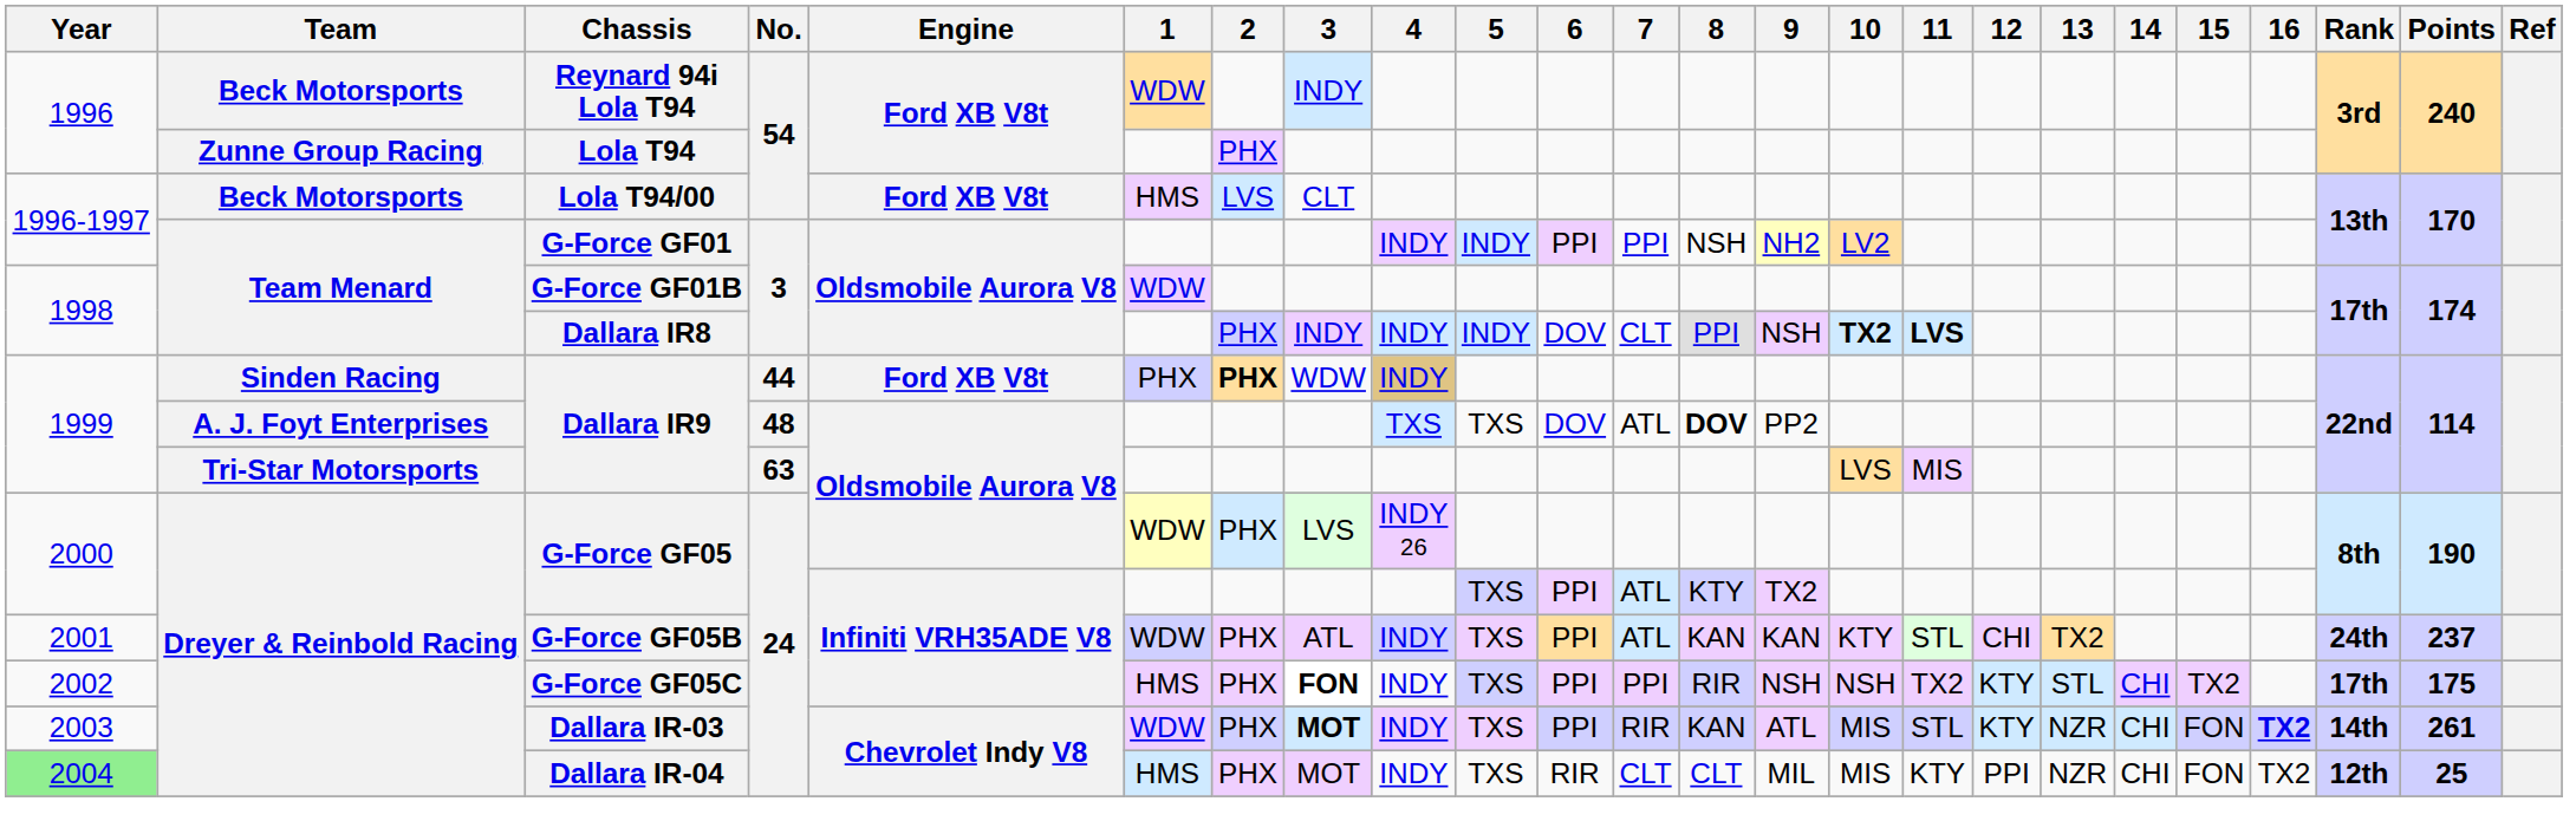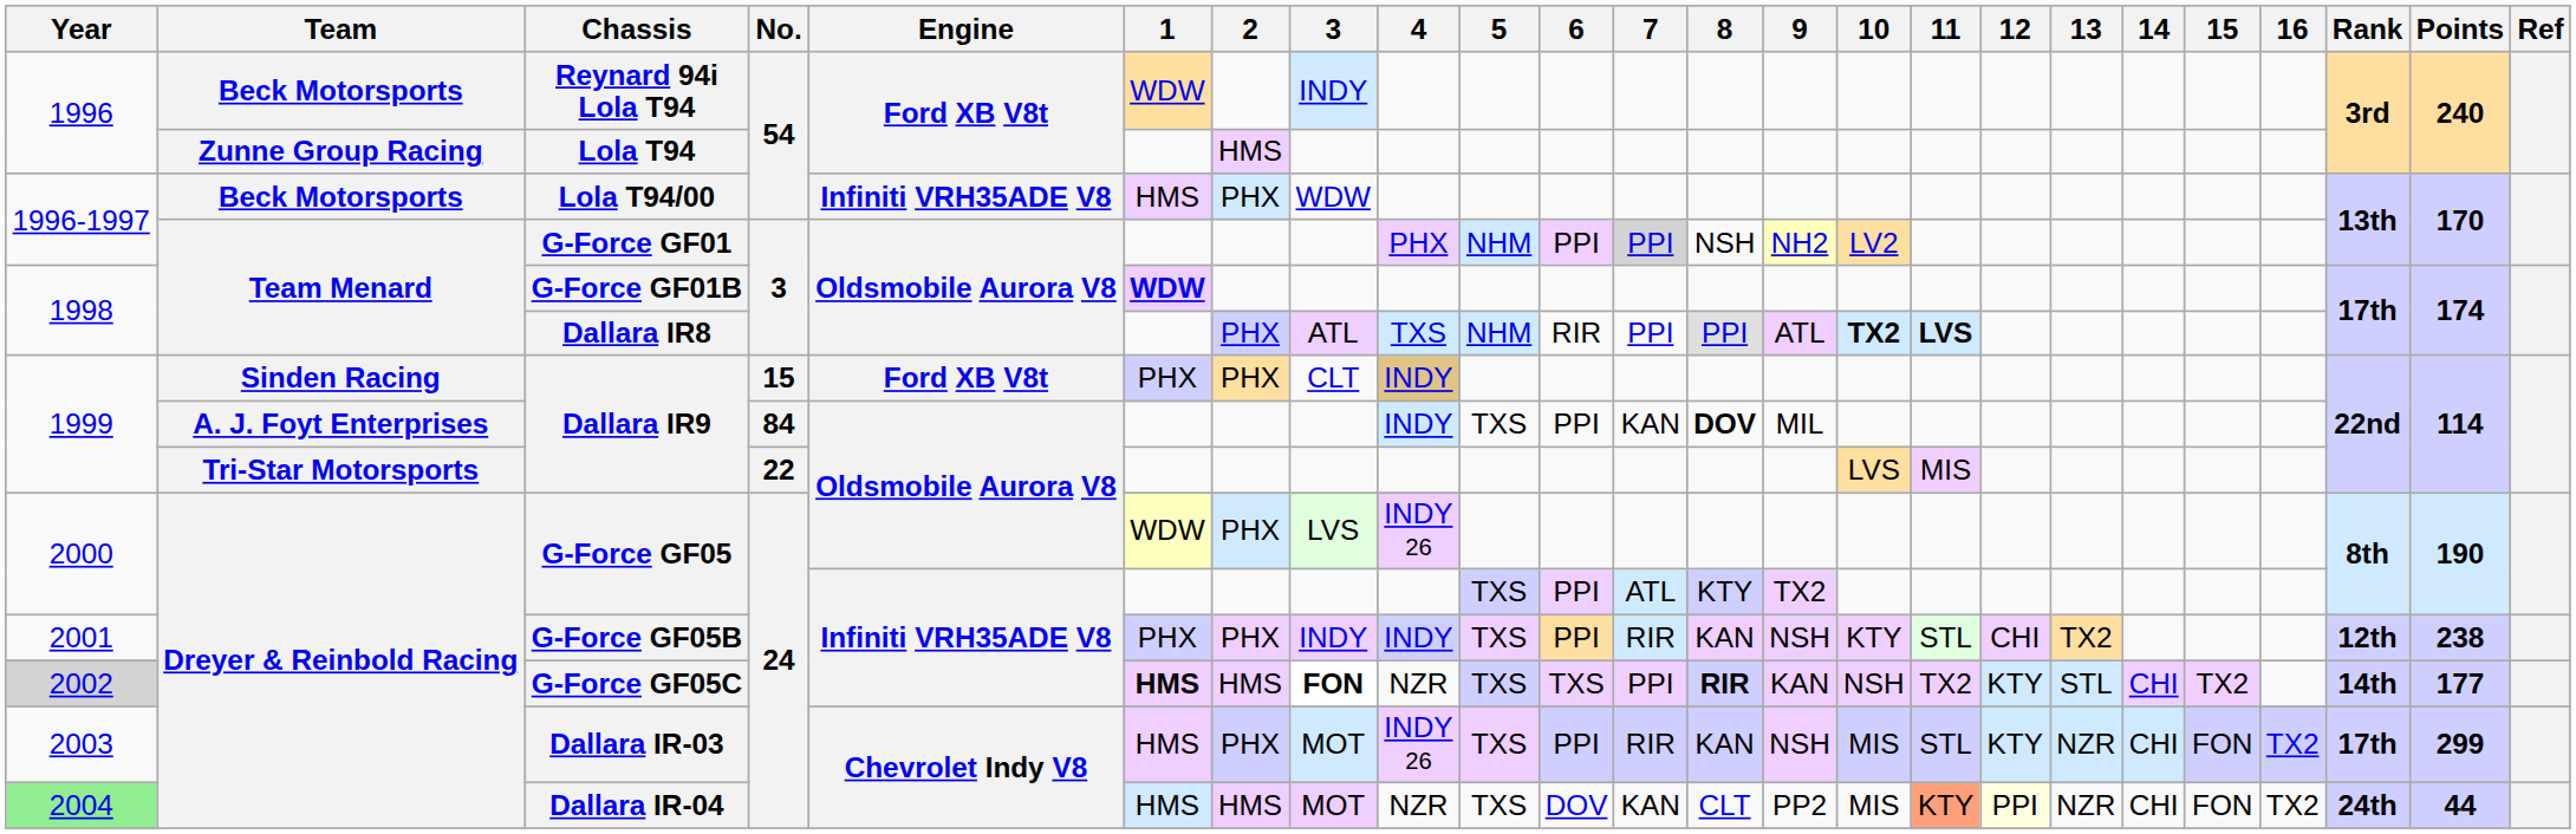 <table class="wikitable" style="text-align:center; font-size:90%">
 <tr>
 <th>Year</th>
 <th>Team</th>
 <th>Chassis</th>
 <th>No.</th>
 <th>Engine</th>
 <th>1</th>
 <th>2</th>
 <th>3</th>
 <th>4</th>
 <th>5</th>
 <th>6</th>
 <th>7</th>
 <th>8</th>
 <th>9</th>
 <th>10</th>
 <th>11</th>
 <th>12</th>
 <th>13</th>
 <th>14</th>
 <th>15</th>
 <th>16</th>
 <th>Rank</th>
 <th>Points</th>
 <th>Ref</th>
 </tr>
 <tr>
 <td rowspan=2><a href='#'>1996</a></td>
 <th rowspan=1><a href='#'>Beck Motorsports</a></th>
 <th><a href='#'>Reynard</a> 94i<small></small><br> <a href='#'>Lola</a> T94<small></small></th>
 <th rowspan=3>54</th>
 <th rowspan=2><a href='#'>Ford</a> <a href='#'>XB</a> <a href='#'>V8</a><a href='#'>t</a></th>
 <td style="background:#FFDF9F;"><a href='#'>WDW</a><br></td>
 <td></td>
 <td style="background:#CFEAFF;"><a href='#'>INDY</a><br></td>
 <td></td>
 <td></td>
 <td></td>
 <td></td>
 <td></td>
 <td></td>
 <td></td>
 <td></td>
 <td></td>
 <td></td>
 <td></td>
 <td></td>
 <td></td>
 <td rowspan=2 style="background:#FFDF9F;"><strong>3rd</strong></td>
 <td rowspan=2 style="background:#FFDF9F;"><strong>240</strong></td>
 <th rowspan=2></th>
 </tr>
 <tr>
 <th rowspan=1><a href='#'>Zunne Group Racing</a></th>
 <th><a href='#'>Lola</a> T94</th>
 <td></td>
-<td style="background:#EFCFFF;"><a href='#'>PHX</a><br></td>
+<td style="background:#EFCFFF;">HMS<br></td>
 <td></td>
 <td></td>
 <td></td>
 <td></td>
 <td></td>
 <td></td>
 <td></td>
 <td></td>
 <td></td>
 <td></td>
 <td></td>
 <td></td>
 <td></td>
 <td></td>
 </tr>
 <tr>
 <td rowspan=2><a href='#'>1996-1997</a></td>
 <th><a href='#'>Beck Motorsports</a></th>
 <th><a href='#'>Lola</a> T94/00</th>
-<th><a href='#'>Ford</a> <a href='#'>XB</a> <a href='#'>V8</a><a href='#'>t</a></th>
+<th><a href='#'>Infiniti</a> <a href='#'>VRH35ADE</a> <a href='#'>V8</a></th>
 <td style="background:#EFCFFF;">HMS<br></td>
-<td style="background:#CFEAFF;"><a href='#'>LVS</a><br></td>
-<td><a href='#'>CLT</a><br></td>
+<td style="background:#CFEAFF;">PHX<br></td>
+<td><a href='#'>WDW</a></td>
 <td></td>
 <td></td>
 <td></td>
 <td></td>
 <td></td>
 <td></td>
 <td></td>
 <td></td>
 <td></td>
 <td></td>
 <td></td>
 <td></td>
 <td></td>
 <td rowspan=2 style="background:#CFCFFF;"><strong>13th</strong></td>
 <td rowspan=2 style="background:#CFCFFF;"><strong>170</strong></td>
 <th rowspan=2></th>
 </tr>
 <tr>
 <th rowspan=3><a href='#'>Team Menard</a></th>
 <th><a href='#'>G-Force</a> GF01</th>
 <th rowspan=3>3</th>
 <th rowspan=3><a href='#'>Oldsmobile</a> <a href='#'>Aurora</a> <a href='#'>V8</a></th>
 <td></td>
 <td></td>
 <td></td>
-<td style="background:#EFCFFF;"><a href='#'>INDY</a><br></td>
-<td style="background:#CFEAFF;"><a href='#'>INDY</a><br></td>
+<td style="background:#EFCFFF;"><a href='#'>PHX</a><br></td>
+<td style="background:#CFEAFF;"><a href='#'>NHM</a><br></td>
 <td style="background:#EFCFFF;">PPI<br></td>
-<td><a href='#'>PPI</a></td>
+<td style="background: lightgrey;"><a href='#'>PPI</a></td>
 <td>NSH</td>
 <td style="background:#FFFFBF;"><a href='#'>NH2</a><br></td>
 <td style="background:#FFDF9F;"><a href='#'>LV2</a><br></td>
 <td></td>
 <td></td>
 <td></td>
 <td></td>
 <td></td>
 <td></td>
 </tr>
 <tr>
 <td rowspan=2><a href='#'>1998</a></td>
 <th><a href='#'>G-Force</a> GF01B</th>
-<td style="background:#EFCFFF;"><a href='#'>WDW</a><br></td>
+<td style="background:#EFCFFF;"><strong><a href='#'>WDW</a><br></strong></td>
 <td></td>
 <td></td>
 <td></td>
 <td></td>
 <td></td>
 <td></td>
 <td></td>
 <td></td>
 <td></td>
 <td></td>
 <td></td>
 <td></td>
 <td></td>
 <td></td>
 <td></td>
 <td rowspan=2 style="background:#CFCFFF;"><strong>17th</strong></td>
 <td rowspan=2 style="background:#CFCFFF;"><strong>174</strong></td>
 <th rowspan=2></th>
 </tr>
 <tr>
 <th><a href='#'>Dallara</a> IR8</th>
 <td></td>
 <td style="background:#CFCFFF;"><a href='#'>PHX</a><br></td>
-<td style="background:#EFCFFF;"><a href='#'>INDY</a><br></td>
-<td style="background:#CFEAFF;"><a href='#'>INDY</a><br></td>
-<td style="background:#CFEAFF;"><a href='#'>INDY</a><br></td>
-<td><a href='#'>DOV</a></td>
-<td><a href='#'>CLT</a></td>
+<td style="background:#EFCFFF;">ATL<br></td>
+<td style="background:#CFEAFF;"><a href='#'>TXS</a><br></td>
+<td style="background:#CFEAFF;"><a href='#'>NHM</a><br></td>
+<td>RIR</td>
+<td><a href='#'>PPI</a></td>
 <td style="background:#DFDFDF;"><a href='#'>PPI</a><br></td>
-<td style="background:#EFCFFF;">NSH<br></td>
+<td style="background:#EFCFFF;">ATL<br></td>
 <td style="background:#CFEAFF;"><strong>TX2<br></strong></td>
 <td style="background:#CFEAFF;"><strong>LVS<br></strong></td>
 <td></td>
 <td></td>
 <td></td>
 <td></td>
 <td></td>
 </tr>
 <tr>
 <td rowspan=3><a href='#'>1999</a></td>
 <th><a href='#'>Sinden Racing</a></th>
 <th rowspan=3><a href='#'>Dallara</a> IR9</th>
-<th>44</th>
+<th>15</th>
 <th><a href='#'>Ford</a> <a href='#'>XB</a> <a href='#'>V8</a><a href='#'>t</a></th>
 <td style="background:#CFCFFF;">PHX<br></td>
-<td style="background:#FFDF9F;"><strong>PHX<br></strong></td>
-<td><a href='#'>WDW</a></td>
+<td style="background:#FFDF9F;">PHX<br></td>
+<td><a href='#'>CLT</a><br></td>
 <td style="background:#DFC484;"><a href='#'>INDY</a><br></td>
 <td></td>
 <td></td>
 <td></td>
 <td></td>
 <td></td>
 <td></td>
 <td></td>
 <td></td>
 <td></td>
 <td></td>
 <td></td>
 <td></td>
 <td rowspan=3 style="background:#CFCFFF;"><strong>22nd</strong></td>
 <td rowspan=3 style="background:#CFCFFF;"><strong>114</strong></td>
 <th rowspan=3></th>
 </tr>
 <tr>
 <th><a href='#'>A. J. Foyt Enterprises</a></th>
-<th>48</th>
+<th>84</th>
 <th rowspan=3><a href='#'>Oldsmobile</a> <a href='#'>Aurora</a> <a href='#'>V8</a></th>
 <td></td>
 <td></td>
 <td></td>
-<td style="background:#CFEAFF;"><a href='#'>TXS</a><br></td>
+<td style="background:#CFEAFF;"><a href='#'>INDY</a><br></td>
 <td>TXS</td>
-<td><a href='#'>DOV</a></td>
-<td>ATL</td>
+<td>PPI</td>
+<td>KAN</td>
 <td><strong>DOV</strong></td>
-<td>PP2</td>
+<td>MIL</td>
 <td></td>
 <td></td>
 <td></td>
 <td></td>
 <td></td>
 <td></td>
 <td></td>
 </tr>
 <tr>
 <th><a href='#'>Tri-Star Motorsports</a></th>
-<th>63</th>
+<th>22</th>
 <td></td>
 <td></td>
 <td></td>
 <td></td>
 <td></td>
 <td></td>
 <td></td>
 <td></td>
 <td></td>
 <td style="background:#FFDF9F;">LVS<br></td>
 <td style="background:#EFCFFF;">MIS<br></td>
 <td></td>
 <td></td>
 <td></td>
 <td></td>
 <td></td>
 </tr>
 <tr>
 <td rowspan=2><a href='#'>2000</a></td>
 <th rowspan=6><a href='#'>Dreyer & Reinbold Racing</a></th>
 <th rowspan=2><a href='#'>G-Force</a> GF05</th>
 <th rowspan=6>24</th>
 <td style="background:#FFFFBF;">WDW<br></td>
 <td style="background:#CFEAFF;">PHX<br></td>
 <td style="background:#DFFFDF;">LVS<br></td>
 <td style="background:#EFCFFF;"><a href='#'>INDY</a><br><small>26</small></td>
 <td></td>
 <td></td>
 <td></td>
 <td></td>
 <td></td>
 <td></td>
 <td></td>
 <td></td>
 <td></td>
 <td></td>
 <td></td>
 <td></td>
 <td rowspan=2 style="background:#CFEAFF;"><strong>8th</strong></td>
 <td rowspan=2 style="background:#CFEAFF;"><strong>190</strong></td>
 <th rowspan=2></th>
 </tr>
 <tr>
 <th rowspan=3><a href='#'>Infiniti</a> <a href='#'>VRH35ADE</a> <a href='#'>V8</a></th>
 <td></td>
 <td></td>
 <td></td>
 <td></td>
 <td style="background:#CFCFFF;">TXS<br></td>
 <td style="background:#EFCFFF;">PPI<br></td>
 <td style="background:#CFEAFF;">ATL<br></td>
 <td style="background:#CFCFFF;">KTY<br></td>
 <td style="background:#EFCFFF;">TX2<br></td>
 <td></td>
 <td></td>
 <td></td>
 <td></td>
 <td></td>
 <td></td>
 <td></td>
 </tr>
 <tr>
 <td><a href='#'>2001</a></td>
 <th><a href='#'>G-Force</a> GF05B</th>
-<td style="background:#CFCFFF;">WDW<br></td>
+<td style="background:#CFCFFF;">PHX<br></td>
 <td style="background:#EFCFFF;">PHX<br></td>
-<td style="background:#EFCFFF;">ATL<br></td>
+<td style="background:#EFCFFF;"><a href='#'>INDY</a><br></td>
 <td style="background:#CFCFFF;"><a href='#'>INDY</a><br></td>
 <td style="background:#EFCFFF;">TXS<br></td>
 <td style="background:#FFDF9F;">PPI<br></td>
-<td style="background:#CFEAFF;">ATL<br></td>
+<td style="background:#CFEAFF;">RIR<br></td>
 <td style="background:#EFCFFF;">KAN<br></td>
-<td style="background:#EFCFFF;">KAN<br></td>
+<td style="background:#EFCFFF;">NSH<br></td>
 <td style="background:#EFCFFF;">KTY<br></td>
 <td style="background:#DFFFDF;">STL<br></td>
 <td style="background:#EFCFFF;">CHI<br></td>
 <td style="background:#FFDF9F;">TX2<br></td>
 <td></td>
 <td></td>
 <td></td>
-<td style="background:#CFCFFF;"><strong>24th</strong></td>
-<td style="background:#CFCFFF;"><strong>237</strong></td>
+<td style="background:#CFCFFF;"><strong>12th</strong></td>
+<td style="background:#CFCFFF;"><strong>238</strong></td>
 <th></th>
 </tr>
 <tr>
-<td><a href='#'>2002</a></td>
+<td style="background: lightgrey;"><a href='#'>2002</a></td>
 <th><a href='#'>G-Force</a> GF05C</th>
+<td style="background:#EFCFFF;"><strong>HMS<br></strong></td>
 <td style="background:#EFCFFF;">HMS<br></td>
-<td style="background:#EFCFFF;">PHX<br></td>
 <td style="background:#FFFFFF;"><strong>FON<br></strong></td>
-<td><a href='#'>INDY</a></td>
+<td>NZR</td>
 <td style="background:#CFCFFF;">TXS<br></td>
+<td style="background:#EFCFFF;">TXS<br></td>
 <td style="background:#EFCFFF;">PPI<br></td>
-<td style="background:#EFCFFF;">PPI<br></td>
-<td style="background:#CFCFFF;">RIR<br></td>
-<td style="background:#EFCFFF;">NSH<br></td>
+<td style="background:#CFCFFF;"><strong>RIR<br></strong></td>
+<td style="background:#EFCFFF;">KAN<br></td>
 <td style="background:#EFCFFF;">NSH<br></td>
 <td style="background:#EFCFFF;">TX2<br></td>
 <td style="background:#CFEAFF;">KTY<br></td>
 <td style="background:#CFEAFF;">STL<br></td>
 <td style="background:#EFCFFF;"><a href='#'>CHI</a><br></td>
 <td style="background:#EFCFFF;">TX2<br></td>
 <td></td>
-<td style="background:#CFCFFF;"><strong>17th</strong></td>
-<td style="background:#CFCFFF;"><strong>175</strong></td>
+<td style="background:#CFCFFF;"><strong>14th</strong></td>
+<td style="background:#CFCFFF;"><strong>177</strong></td>
 <th></th>
 </tr>
 <tr>
 <td><a href='#'>2003</a></td>
 <th><a href='#'>Dallara</a> IR-03</th>
 <th rowspan=2><a href='#'>Chevrolet</a> Indy <a href='#'>V8</a></th>
-<td style="background:#EFCFFF;"><a href='#'>WDW</a><br></td>
+<td style="background:#EFCFFF;">HMS<br></td>
 <td style="background:#CFCFFF;">PHX<br></td>
-<td style="background:#CFEAFF;"><strong>MOT<br></strong></td>
-<td style="background:#EFCFFF;"><a href='#'>INDY</a><br></td>
+<td style="background:#CFEAFF;">MOT<br></td>
+<td style="background:#EFCFFF;"><a href='#'>INDY</a><br><small>26</small></td>
 <td style="background:#EFCFFF;">TXS<br></td>
 <td style="background:#CFCFFF;">PPI<br></td>
 <td style="background:#CFCFFF;">RIR<br></td>
 <td style="background:#CFCFFF;">KAN<br></td>
-<td style="background:#EFCFFF;">ATL<br></td>
+<td style="background:#EFCFFF;">NSH<br></td>
 <td style="background:#CFCFFF;">MIS<br></td>
 <td style="background:#CFCFFF;">STL<br></td>
 <td style="background:#CFEAFF;">KTY<br></td>
 <td style="background:#CFEAFF;">NZR<br></td>
 <td style="background:#CFEAFF;">CHI<br></td>
 <td style="background:#CFCFFF;">FON<br></td>
-<td style="background:#CFCFFF;"><strong><a href='#'>TX2</a><br></strong></td>
-<td style="background:#CFCFFF;"><strong>14th</strong></td>
-<td style="background:#CFCFFF;"><strong>261</strong></td>
+<td style="background:#CFCFFF;"><a href='#'>TX2</a><br></td>
+<td style="background:#CFCFFF;"><strong>17th</strong></td>
+<td style="background:#CFCFFF;"><strong>299</strong></td>
 <th></th>
 </tr>
 <tr>
 <td style="background: lightgreen;"><a href='#'>2004</a></td>
 <th><a href='#'>Dallara</a> IR-04</th>
 <td style="background:#CFEAFF;">HMS<br></td>
-<td style="background:#EFCFFF;">PHX<br></td>
+<td style="background:#EFCFFF;">HMS<br></td>
 <td style="background:#EFCFFF;">MOT<br></td>
-<td><a href='#'>INDY</a></td>
+<td>NZR</td>
 <td>TXS</td>
-<td>RIR</td>
+<td><a href='#'>DOV</a></td>
+<td>KAN</td>
 <td><a href='#'>CLT</a></td>
-<td><a href='#'>CLT</a></td>
-<td>MIL</td>
+<td>PP2</td>
 <td>MIS</td>
-<td>KTY</td>
-<td>PPI</td>
+<td style="background: lightsalmon;">KTY</td>
+<td style="background: lightyellow;">PPI</td>
 <td>NZR</td>
 <td>CHI</td>
 <td>FON</td>
 <td>TX2</td>
-<td style="background:#CFCFFF;"><strong>12th</strong></td>
-<td style="background:#CFCFFF;"><strong>25</strong></td>
+<td style="background:#CFCFFF;"><strong>24th</strong></td>
+<td style="background:#CFCFFF;"><strong>44</strong></td>
 <th></th>
 </tr>
 </table>
